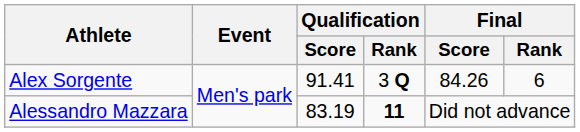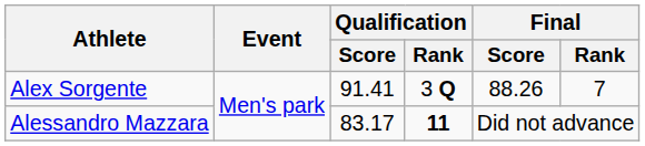 <table class=wikitable style=text-align:center;font-size:90%>
 <tr>
 <th rowspan=2>Athlete</th>
 <th rowspan=2>Event</th>
 <th colspan=2>Qualification</th>
 <th colspan=2>Final</th>
 </tr>
 <tr style=font-size:95%>
 <th>Score</th>
 <th>Rank</th>
 <th>Score</th>
 <th>Rank</th>
 </tr>
 <tr>
 <td align=left><a href='#'>Alex Sorgente</a></td>
 <td align=left rowspan=2><a href='#'>Men's park</a></td>
 <td>91.41</td>
 <td>3 <strong>Q</strong></td>
-<td>84.26</td>
-<td>6</td>
+<td>88.26</td>
+<td>7</td>
 </tr>
 <tr>
 <td align=left><a href='#'>Alessandro Mazzara</a></td>
-<td>83.19</td>
+<td>83.17</td>
 <td><strong>11</strong></td>
 <td colspan=2>Did not advance</td>
 </tr>
 </table>
